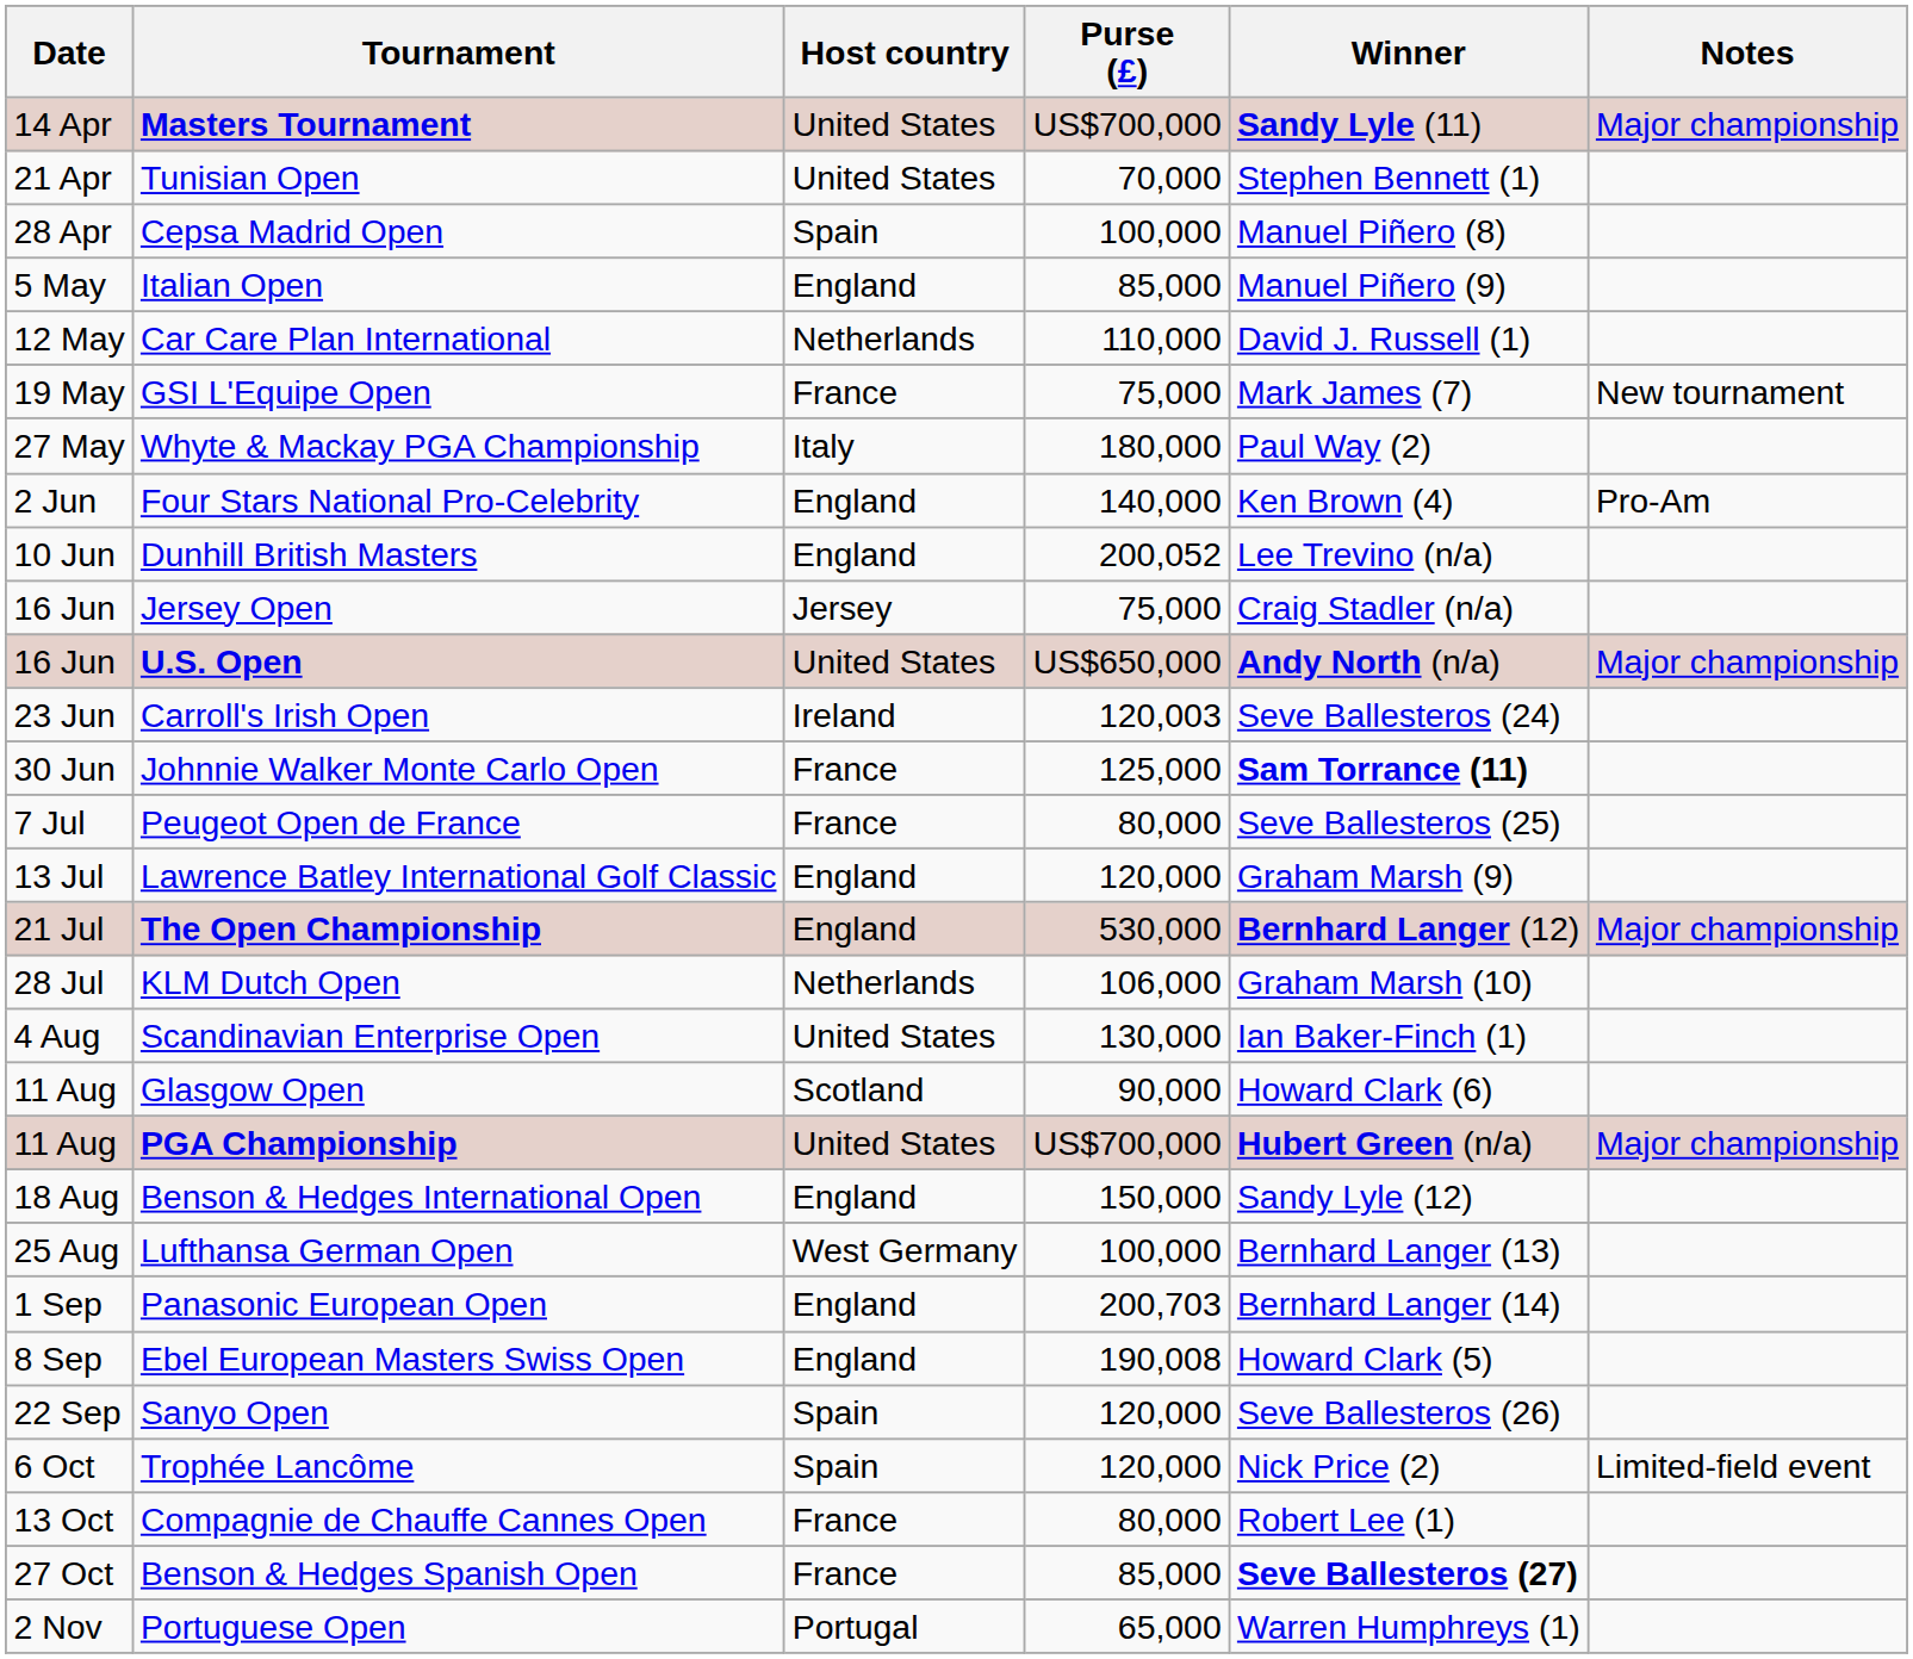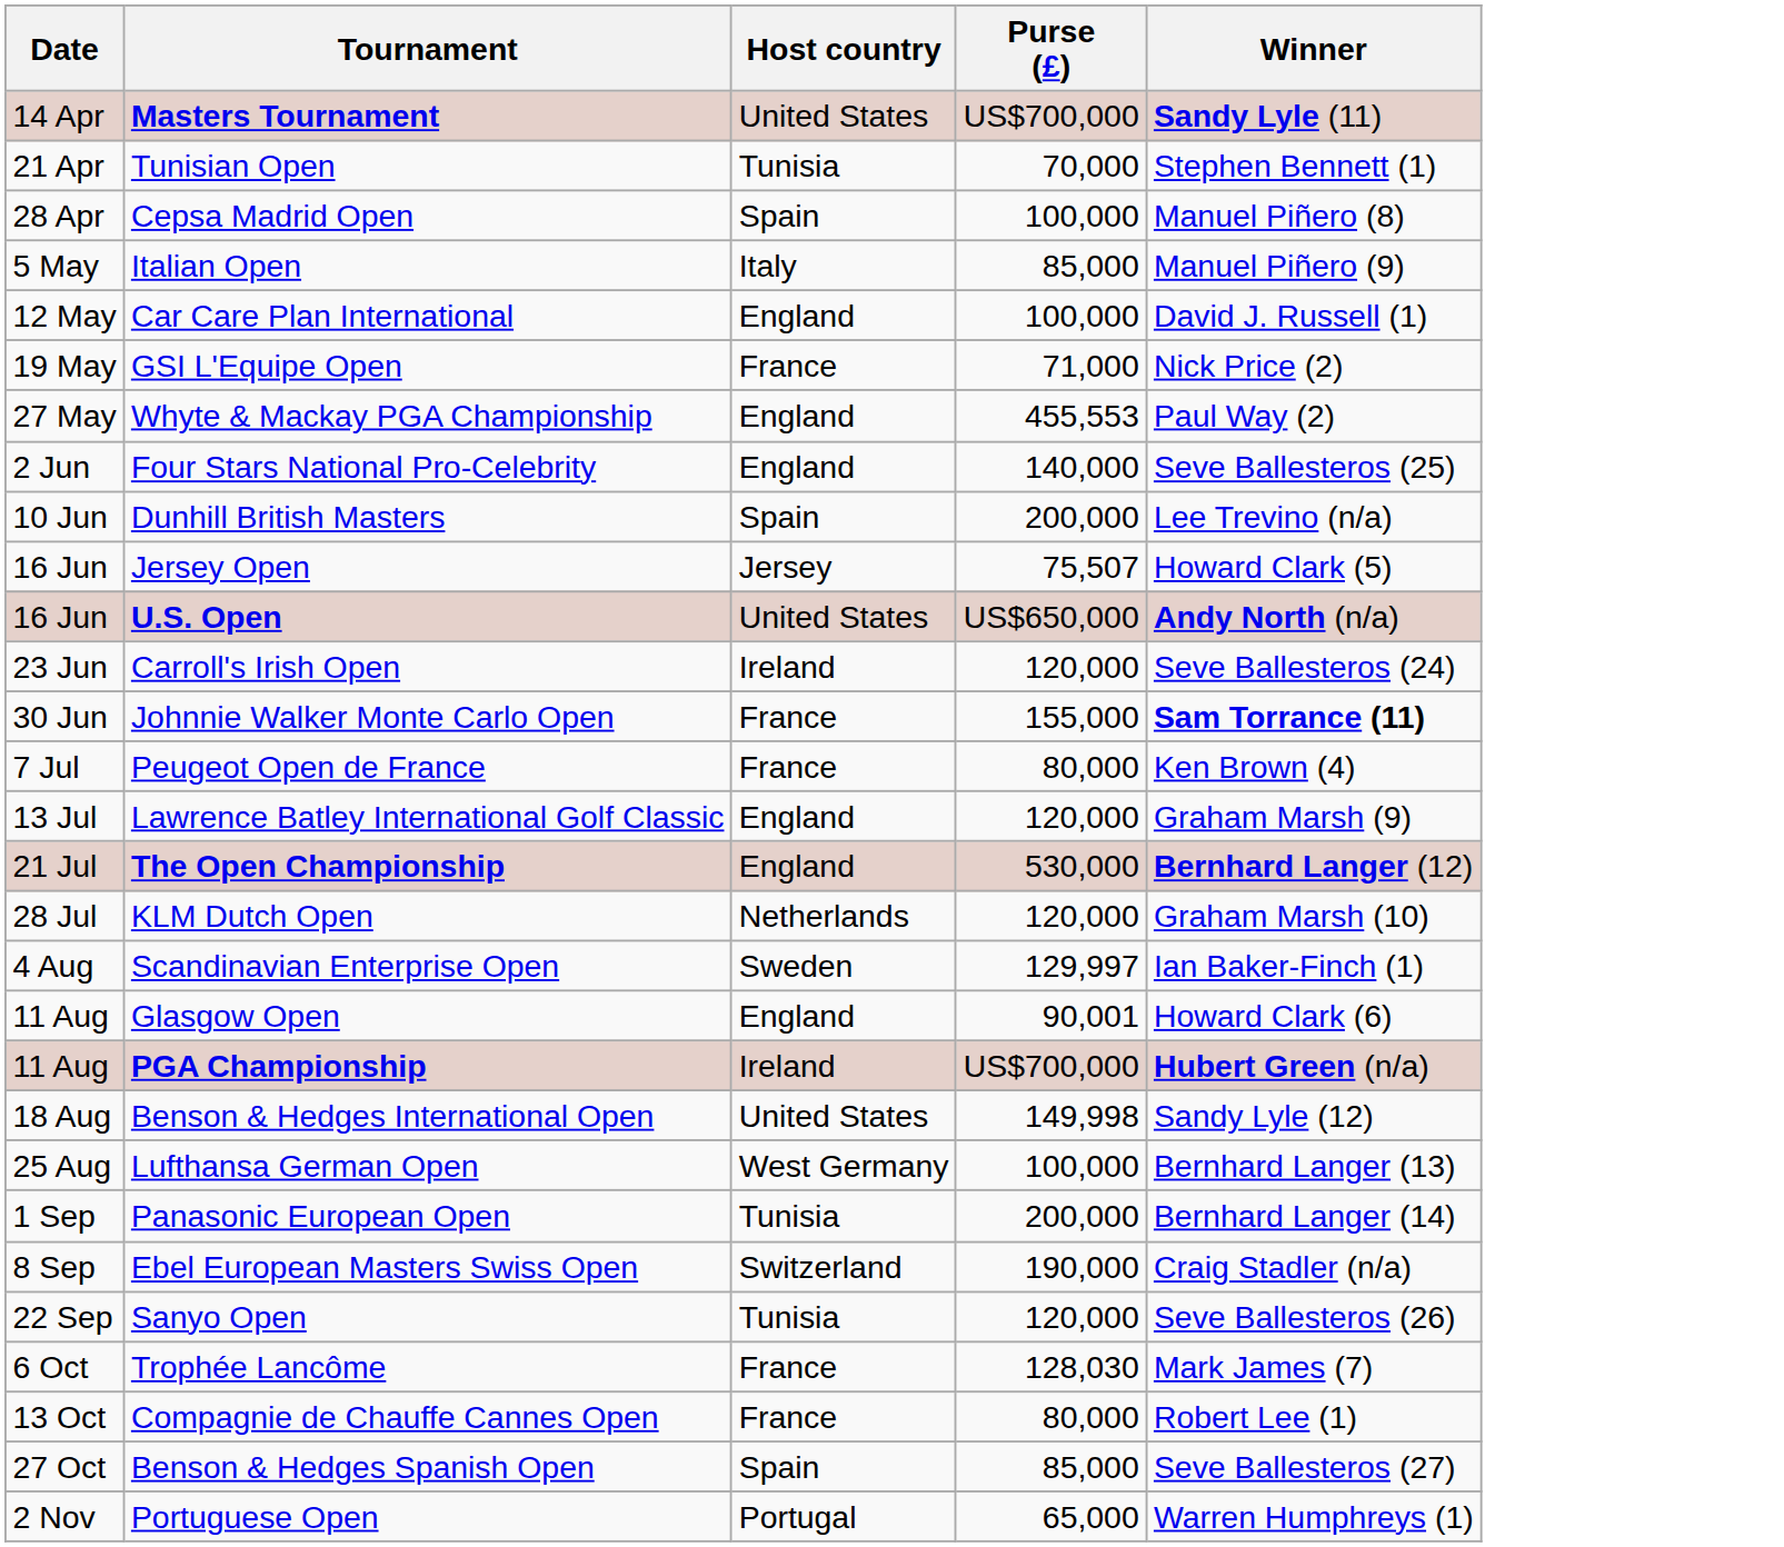 <table class="wikitable" style="font-size:95%">
 <tr>
 <th>Date</th>
 <th>Tournament</th>
 <th>Host country</th>
 <th>Purse<br>(<a href='#'>£</a>)</th>
 <th>Winner</th>
-<th>Notes</th>
 </tr>
 <tr style="background:#e5d1cb;">
 <td>14 Apr</td>
 <td><strong><a href='#'>Masters Tournament</a></strong></td>
 <td>United States</td>
 <td align=right>US$700,000</td>
 <td> <strong><a href='#'>Sandy Lyle</a></strong> (11)</td>
-<td><a href='#'>Major championship</a></td>
 </tr>
 <tr>
 <td>21 Apr</td>
 <td><a href='#'>Tunisian Open</a></td>
-<td>United States</td>
+<td>Tunisia</td>
 <td align=right>70,000</td>
 <td> <a href='#'>Stephen Bennett</a> (1)</td>
-<td></td>
 </tr>
 <tr>
 <td>28 Apr</td>
 <td><a href='#'>Cepsa Madrid Open</a></td>
 <td>Spain</td>
 <td align=right>100,000</td>
 <td> <a href='#'>Manuel Piñero</a> (8)</td>
-<td></td>
 </tr>
 <tr>
 <td>5 May</td>
 <td><a href='#'>Italian Open</a></td>
-<td>England</td>
+<td>Italy</td>
 <td align=right>85,000</td>
 <td> <a href='#'>Manuel Piñero</a> (9)</td>
-<td></td>
 </tr>
 <tr>
 <td>12 May</td>
 <td><a href='#'>Car Care Plan International</a></td>
-<td>Netherlands</td>
-<td align=right>110,000</td>
+<td>England</td>
+<td align=right>100,000</td>
 <td> <a href='#'>David J. Russell</a> (1)</td>
-<td></td>
 </tr>
 <tr>
 <td>19 May</td>
 <td><a href='#'>GSI L'Equipe Open</a></td>
 <td>France</td>
-<td align=right>75,000</td>
-<td> <a href='#'>Mark James</a> (7)</td>
-<td>New tournament</td>
+<td align=right>71,000</td>
+<td> <a href='#'>Nick Price</a> (2)</td>
 </tr>
 <tr>
 <td>27 May</td>
 <td><a href='#'>Whyte & Mackay PGA Championship</a></td>
-<td>Italy</td>
-<td align=right>180,000</td>
+<td>England</td>
+<td align=right>455,553</td>
 <td> <a href='#'>Paul Way</a> (2)</td>
-<td></td>
 </tr>
 <tr>
 <td>2 Jun</td>
 <td><a href='#'>Four Stars National Pro-Celebrity</a></td>
 <td>England</td>
 <td align=right>140,000</td>
-<td> <a href='#'>Ken Brown</a> (4)</td>
-<td>Pro-Am</td>
+<td> <a href='#'>Seve Ballesteros</a> (25)</td>
 </tr>
 <tr>
 <td>10 Jun</td>
 <td><a href='#'>Dunhill British Masters</a></td>
-<td>England</td>
-<td align=right>200,052</td>
+<td>Spain</td>
+<td align=right>200,000</td>
 <td> <a href='#'>Lee Trevino</a> (n/a)</td>
-<td></td>
 </tr>
 <tr>
 <td>16 Jun</td>
 <td><a href='#'>Jersey Open</a></td>
 <td>Jersey</td>
-<td align=right>75,000</td>
-<td> <a href='#'>Craig Stadler</a> (n/a)</td>
-<td></td>
+<td align=right>75,507</td>
+<td> <a href='#'>Howard Clark</a> (5)</td>
 </tr>
 <tr style="background:#e5d1cb;">
 <td>16 Jun</td>
 <td><strong><a href='#'>U.S. Open</a></strong></td>
 <td>United States</td>
 <td align=right>US$650,000</td>
 <td> <strong><a href='#'>Andy North</a></strong> (n/a)</td>
-<td><a href='#'>Major championship</a></td>
 </tr>
 <tr>
 <td>23 Jun</td>
 <td><a href='#'>Carroll's Irish Open</a></td>
 <td>Ireland</td>
-<td align=right>120,003</td>
+<td align=right>120,000</td>
 <td> <a href='#'>Seve Ballesteros</a> (24)</td>
-<td></td>
 </tr>
 <tr>
 <td>30 Jun</td>
 <td><a href='#'>Johnnie Walker Monte Carlo Open</a></td>
 <td>France</td>
-<td align=right>125,000</td>
+<td align=right>155,000</td>
 <td><strong> <a href='#'>Sam Torrance</a> (11)</strong></td>
-<td></td>
 </tr>
 <tr>
 <td>7 Jul</td>
 <td><a href='#'>Peugeot Open de France</a></td>
 <td>France</td>
 <td align=right>80,000</td>
-<td> <a href='#'>Seve Ballesteros</a> (25)</td>
-<td></td>
+<td> <a href='#'>Ken Brown</a> (4)</td>
 </tr>
 <tr>
 <td>13 Jul</td>
 <td><a href='#'>Lawrence Batley International Golf Classic</a></td>
 <td>England</td>
 <td align=right>120,000</td>
 <td> <a href='#'>Graham Marsh</a> (9)</td>
-<td></td>
 </tr>
 <tr style="background:#e5d1cb;">
 <td>21 Jul</td>
 <td><strong><a href='#'>The Open Championship</a></strong></td>
 <td>England</td>
 <td align=right>530,000</td>
 <td> <strong><a href='#'>Bernhard Langer</a></strong> (12)</td>
-<td><a href='#'>Major championship</a></td>
 </tr>
 <tr>
 <td>28 Jul</td>
 <td><a href='#'>KLM Dutch Open</a></td>
 <td>Netherlands</td>
-<td align=right>106,000</td>
+<td align=right>120,000</td>
 <td> <a href='#'>Graham Marsh</a> (10)</td>
-<td></td>
 </tr>
 <tr>
 <td>4 Aug</td>
 <td><a href='#'>Scandinavian Enterprise Open</a></td>
-<td>United States</td>
-<td align=right>130,000</td>
+<td>Sweden</td>
+<td align=right>129,997</td>
 <td> <a href='#'>Ian Baker-Finch</a> (1)</td>
-<td></td>
 </tr>
 <tr>
 <td>11 Aug</td>
 <td><a href='#'>Glasgow Open</a></td>
-<td>Scotland</td>
-<td align=right>90,000</td>
+<td>England</td>
+<td align=right>90,001</td>
 <td> <a href='#'>Howard Clark</a> (6)</td>
-<td></td>
 </tr>
 <tr style="background:#e5d1cb;">
 <td>11 Aug</td>
 <td><strong><a href='#'>PGA Championship</a></strong></td>
-<td>United States</td>
+<td>Ireland</td>
 <td align=right>US$700,000</td>
 <td> <strong><a href='#'>Hubert Green</a></strong> (n/a)</td>
-<td><a href='#'>Major championship</a></td>
 </tr>
 <tr>
 <td>18 Aug</td>
 <td><a href='#'>Benson & Hedges International Open</a></td>
-<td>England</td>
-<td align=right>150,000</td>
+<td>United States</td>
+<td align=right>149,998</td>
 <td> <a href='#'>Sandy Lyle</a> (12)</td>
-<td></td>
 </tr>
 <tr>
 <td>25 Aug</td>
 <td><a href='#'>Lufthansa German Open</a></td>
 <td>West Germany</td>
 <td align=right>100,000</td>
 <td> <a href='#'>Bernhard Langer</a> (13)</td>
-<td></td>
 </tr>
 <tr>
 <td>1 Sep</td>
 <td><a href='#'>Panasonic European Open</a></td>
-<td>England</td>
-<td align=right>200,703</td>
+<td>Tunisia</td>
+<td align=right>200,000</td>
 <td> <a href='#'>Bernhard Langer</a> (14)</td>
-<td></td>
 </tr>
 <tr>
 <td>8 Sep</td>
 <td><a href='#'>Ebel European Masters Swiss Open</a></td>
-<td>England</td>
-<td align=right>190,008</td>
-<td> <a href='#'>Howard Clark</a> (5)</td>
-<td></td>
+<td>Switzerland</td>
+<td align=right>190,000</td>
+<td> <a href='#'>Craig Stadler</a> (n/a)</td>
 </tr>
 <tr>
 <td>22 Sep</td>
 <td><a href='#'>Sanyo Open</a></td>
-<td>Spain</td>
+<td>Tunisia</td>
 <td align=right>120,000</td>
 <td> <a href='#'>Seve Ballesteros</a> (26)</td>
-<td></td>
 </tr>
 <tr>
 <td>6 Oct</td>
 <td><a href='#'>Trophée Lancôme</a></td>
-<td>Spain</td>
-<td align=right>120,000</td>
-<td> <a href='#'>Nick Price</a> (2)</td>
-<td>Limited-field event</td>
+<td>France</td>
+<td align=right>128,030</td>
+<td> <a href='#'>Mark James</a> (7)</td>
 </tr>
 <tr>
 <td>13 Oct</td>
 <td><a href='#'>Compagnie de Chauffe Cannes Open</a></td>
 <td>France</td>
 <td align=right>80,000</td>
 <td> <a href='#'>Robert Lee</a> (1)</td>
-<td></td>
 </tr>
 <tr>
 <td>27 Oct</td>
 <td><a href='#'>Benson & Hedges Spanish Open</a></td>
-<td>France</td>
+<td>Spain</td>
 <td align=right>85,000</td>
-<td><strong> <a href='#'>Seve Ballesteros</a> (27)</strong></td>
-<td></td>
+<td> <a href='#'>Seve Ballesteros</a> (27)</td>
 </tr>
 <tr>
 <td>2 Nov</td>
 <td><a href='#'>Portuguese Open</a></td>
 <td>Portugal</td>
 <td align=right>65,000</td>
 <td> <a href='#'>Warren Humphreys</a> (1)</td>
-<td></td>
 </tr>
 </table>
